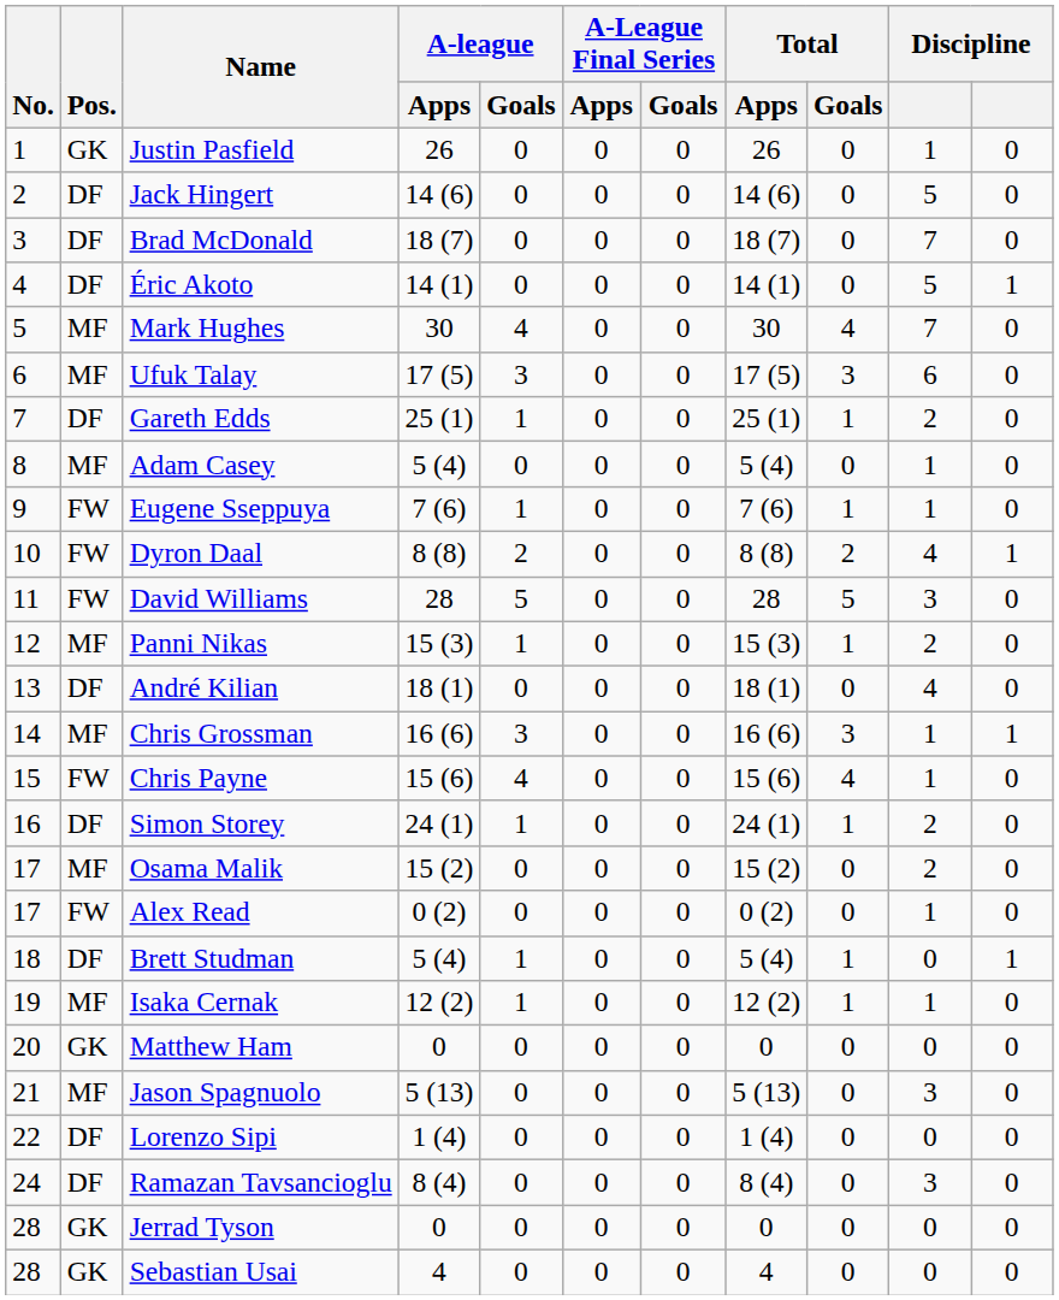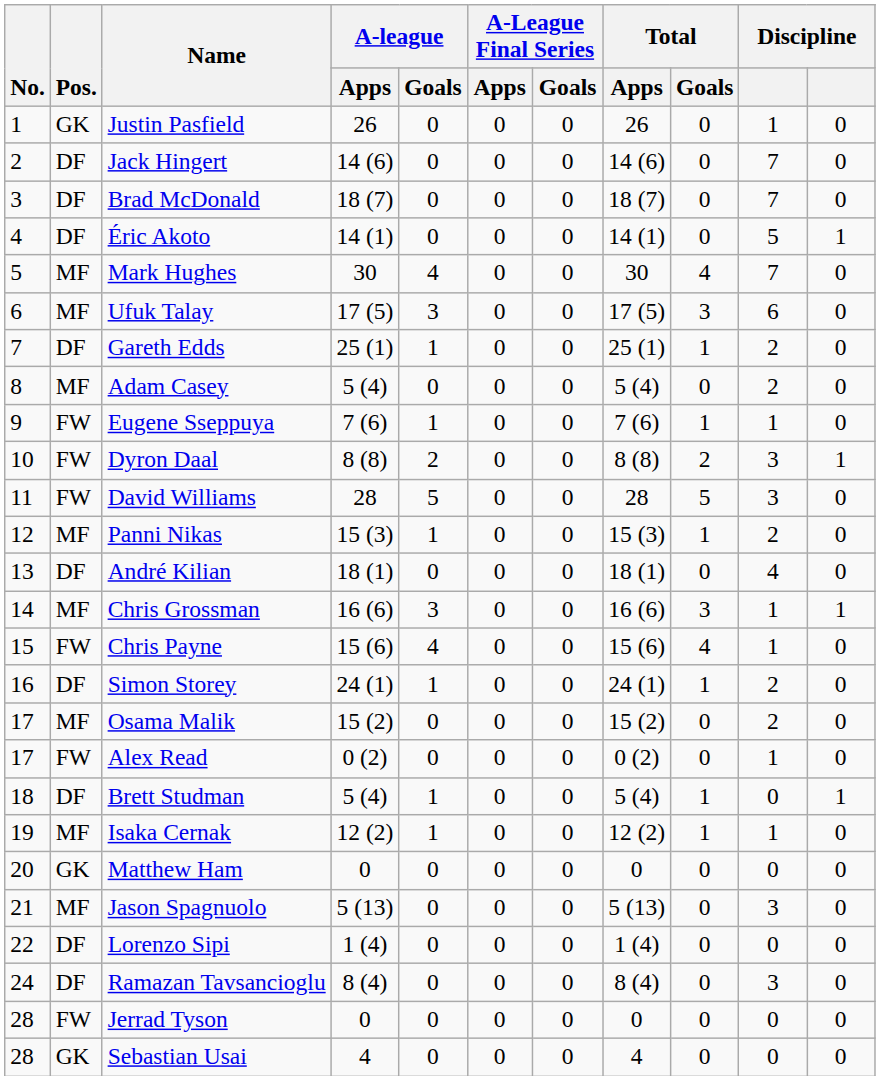 <table class="wikitable" style="text-align:center">
 <tr>
 <th rowspan="2" style="vertical-align:bottom;">No.</th>
 <th rowspan="2" style="vertical-align:bottom;">Pos.</th>
 <th rowspan="2">Name</th>
 <th colspan="2" style="width:85px;"><a href='#'>A-league</a></th>
 <th colspan="2" style="width:85px;"><a href='#'>A-League Final Series</a></th>
 <th colspan="2" style="width:85px;">Total</th>
 <th colspan="2" style="width:85px;">Discipline</th>
 </tr>
 <tr>
 <th>Apps</th>
 <th>Goals</th>
 <th>Apps</th>
 <th>Goals</th>
 <th>Apps</th>
 <th>Goals</th>
 <th></th>
 <th></th>
 </tr>
 <tr>
 <td align="left">1</td>
 <td align="left">GK</td>
 <td align="left"> <a href='#'>Justin Pasfield</a></td>
 <td>26</td>
 <td>0</td>
 <td>0</td>
 <td>0</td>
 <td>26</td>
 <td>0</td>
 <td>1</td>
 <td>0</td>
 </tr>
 <tr>
 <td align="left">2</td>
 <td align="left">DF</td>
 <td align="left"> <a href='#'>Jack Hingert</a></td>
 <td>14 (6)</td>
 <td>0</td>
 <td>0</td>
 <td>0</td>
 <td>14 (6)</td>
 <td>0</td>
-<td>5</td>
+<td>7</td>
 <td>0</td>
 </tr>
 <tr>
 <td align="left">3</td>
 <td align="left">DF</td>
 <td align="left"> <a href='#'>Brad McDonald</a></td>
 <td>18 (7)</td>
 <td>0</td>
 <td>0</td>
 <td>0</td>
 <td>18 (7)</td>
 <td>0</td>
 <td>7</td>
 <td>0</td>
 </tr>
 <tr>
 <td align="left">4</td>
 <td align="left">DF</td>
 <td align="left"> <a href='#'>Éric Akoto</a></td>
 <td>14 (1)</td>
 <td>0</td>
 <td>0</td>
 <td>0</td>
 <td>14 (1)</td>
 <td>0</td>
 <td>5</td>
 <td>1</td>
 </tr>
 <tr>
 <td align="left">5</td>
 <td align="left">MF</td>
 <td align="left"> <a href='#'>Mark Hughes</a></td>
 <td>30</td>
 <td>4</td>
 <td>0</td>
 <td>0</td>
 <td>30</td>
 <td>4</td>
 <td>7</td>
 <td>0</td>
 </tr>
 <tr>
 <td align="left">6</td>
 <td align="left">MF</td>
 <td align="left"> <a href='#'>Ufuk Talay</a></td>
 <td>17 (5)</td>
 <td>3</td>
 <td>0</td>
 <td>0</td>
 <td>17 (5)</td>
 <td>3</td>
 <td>6</td>
 <td>0</td>
 </tr>
 <tr>
 <td align="left">7</td>
 <td align="left">DF</td>
 <td align="left"> <a href='#'>Gareth Edds</a></td>
 <td>25 (1)</td>
 <td>1</td>
 <td>0</td>
 <td>0</td>
 <td>25 (1)</td>
 <td>1</td>
 <td>2</td>
 <td>0</td>
 </tr>
 <tr>
 <td align="left">8</td>
 <td align="left">MF</td>
 <td align="left"> <a href='#'>Adam Casey</a></td>
 <td>5 (4)</td>
 <td>0</td>
 <td>0</td>
 <td>0</td>
 <td>5 (4)</td>
 <td>0</td>
-<td>1</td>
+<td>2</td>
 <td>0</td>
 </tr>
 <tr>
 <td align="left">9</td>
 <td align="left">FW</td>
 <td align="left"> <a href='#'>Eugene Sseppuya</a></td>
 <td>7 (6)</td>
 <td>1</td>
 <td>0</td>
 <td>0</td>
 <td>7 (6)</td>
 <td>1</td>
 <td>1</td>
 <td>0</td>
 </tr>
 <tr>
 <td align="left">10</td>
 <td align="left">FW</td>
 <td align="left"> <a href='#'>Dyron Daal</a></td>
 <td>8 (8)</td>
 <td>2</td>
 <td>0</td>
 <td>0</td>
 <td>8 (8)</td>
 <td>2</td>
-<td>4</td>
+<td>3</td>
 <td>1</td>
 </tr>
 <tr>
 <td align="left">11</td>
 <td align="left">FW</td>
 <td align="left"> <a href='#'>David Williams</a></td>
 <td>28</td>
 <td>5</td>
 <td>0</td>
 <td>0</td>
 <td>28</td>
 <td>5</td>
 <td>3</td>
 <td>0</td>
 </tr>
 <tr>
 <td align="left">12</td>
 <td align="left">MF</td>
 <td align="left"> <a href='#'>Panni Nikas</a></td>
 <td>15 (3)</td>
 <td>1</td>
 <td>0</td>
 <td>0</td>
 <td>15 (3)</td>
 <td>1</td>
 <td>2</td>
 <td>0</td>
 </tr>
 <tr>
 <td align="left">13</td>
 <td align="left">DF</td>
 <td align="left"> <a href='#'>André Kilian</a></td>
 <td>18 (1)</td>
 <td>0</td>
 <td>0</td>
 <td>0</td>
 <td>18 (1)</td>
 <td>0</td>
 <td>4</td>
 <td>0</td>
 </tr>
 <tr>
 <td align="left">14</td>
 <td align="left">MF</td>
 <td align="left"> <a href='#'>Chris Grossman</a></td>
 <td>16 (6)</td>
 <td>3</td>
 <td>0</td>
 <td>0</td>
 <td>16 (6)</td>
 <td>3</td>
 <td>1</td>
 <td>1</td>
 </tr>
 <tr>
 <td align="left">15</td>
 <td align="left">FW</td>
 <td align="left"> <a href='#'>Chris Payne</a></td>
 <td>15 (6)</td>
 <td>4</td>
 <td>0</td>
 <td>0</td>
 <td>15 (6)</td>
 <td>4</td>
 <td>1</td>
 <td>0</td>
 </tr>
 <tr>
 <td align="left">16</td>
 <td align="left">DF</td>
 <td align="left"> <a href='#'>Simon Storey</a></td>
 <td>24 (1)</td>
 <td>1</td>
 <td>0</td>
 <td>0</td>
 <td>24 (1)</td>
 <td>1</td>
 <td>2</td>
 <td>0</td>
 </tr>
 <tr>
 <td align="left">17</td>
 <td align="left">MF</td>
 <td align="left"> <a href='#'>Osama Malik</a></td>
 <td>15 (2)</td>
 <td>0</td>
 <td>0</td>
 <td>0</td>
 <td>15 (2)</td>
 <td>0</td>
 <td>2</td>
 <td>0</td>
 </tr>
 <tr>
 <td align="left">17</td>
 <td align="left">FW</td>
 <td align="left"> <a href='#'>Alex Read</a></td>
 <td>0 (2)</td>
 <td>0</td>
 <td>0</td>
 <td>0</td>
 <td>0 (2)</td>
 <td>0</td>
 <td>1</td>
 <td>0</td>
 </tr>
 <tr>
 <td align="left">18</td>
 <td align="left">DF</td>
 <td align="left"> <a href='#'>Brett Studman</a></td>
 <td>5 (4)</td>
 <td>1</td>
 <td>0</td>
 <td>0</td>
 <td>5 (4)</td>
 <td>1</td>
 <td>0</td>
 <td>1</td>
 </tr>
 <tr>
 <td align="left">19</td>
 <td align="left">MF</td>
 <td align="left"> <a href='#'>Isaka Cernak</a></td>
 <td>12 (2)</td>
 <td>1</td>
 <td>0</td>
 <td>0</td>
 <td>12 (2)</td>
 <td>1</td>
 <td>1</td>
 <td>0</td>
 </tr>
 <tr>
 <td align="left">20</td>
 <td align="left">GK</td>
 <td align="left"> <a href='#'>Matthew Ham</a></td>
 <td>0</td>
 <td>0</td>
 <td>0</td>
 <td>0</td>
 <td>0</td>
 <td>0</td>
 <td>0</td>
 <td>0</td>
 </tr>
 <tr>
 <td align="left">21</td>
 <td align="left">MF</td>
 <td align="left"> <a href='#'>Jason Spagnuolo</a></td>
 <td>5 (13)</td>
 <td>0</td>
 <td>0</td>
 <td>0</td>
 <td>5 (13)</td>
 <td>0</td>
 <td>3</td>
 <td>0</td>
 </tr>
 <tr>
 <td align="left">22</td>
 <td align="left">DF</td>
 <td align="left"> <a href='#'>Lorenzo Sipi</a></td>
 <td>1 (4)</td>
 <td>0</td>
 <td>0</td>
 <td>0</td>
 <td>1 (4)</td>
 <td>0</td>
 <td>0</td>
 <td>0</td>
 </tr>
 <tr>
 <td align="left">24</td>
 <td align="left">DF</td>
 <td align="left"> <a href='#'>Ramazan Tavsancioglu</a></td>
 <td>8 (4)</td>
 <td>0</td>
 <td>0</td>
 <td>0</td>
 <td>8 (4)</td>
 <td>0</td>
 <td>3</td>
 <td>0</td>
 </tr>
 <tr>
 <td align="left">28</td>
-<td align="left">GK</td>
+<td align="left">FW</td>
 <td align="left"> <a href='#'>Jerrad Tyson</a></td>
 <td>0</td>
 <td>0</td>
 <td>0</td>
 <td>0</td>
 <td>0</td>
 <td>0</td>
 <td>0</td>
 <td>0</td>
 </tr>
 <tr>
 <td align="left">28</td>
 <td align="left">GK</td>
 <td align="left"> <a href='#'>Sebastian Usai</a></td>
 <td>4</td>
 <td>0</td>
 <td>0</td>
 <td>0</td>
 <td>4</td>
 <td>0</td>
 <td>0</td>
 <td>0</td>
 </tr>
 </table>
